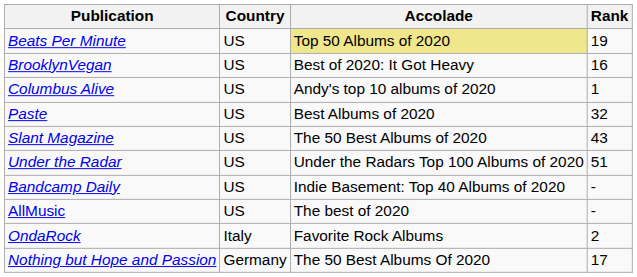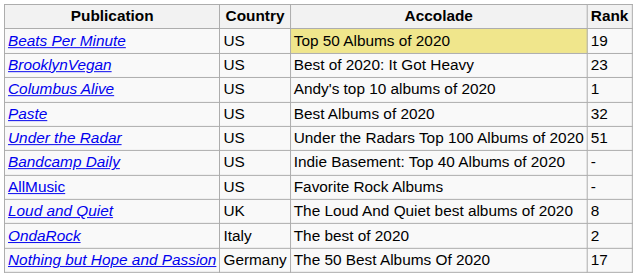 <table class="wikitable sortable">
 <tr>
 <th>Publication</th>
 <th>Country</th>
 <th>Accolade</th>
 <th>Rank</th>
 </tr>
 <tr>
 <td><a href='#'><em>Beats Per Minute</em></a></td>
 <td>US</td>
 <td style="background: khaki;">Top 50 Albums of 2020</td>
 <td>19</td>
 </tr>
 <tr>
 <td><em><a href='#'>BrooklynVegan</a></em></td>
 <td>US</td>
 <td>Best of 2020: It Got Heavy</td>
-<td>16</td>
+<td>23</td>
 </tr>
 <tr>
 <td><em><a href='#'>Columbus Alive</a></em></td>
 <td>US</td>
 <td>Andy's top 10 albums of 2020</td>
 <td>1</td>
 </tr>
 <tr>
 <td><a href='#'><em>Paste</em></a></td>
 <td>US</td>
 <td>Best Albums of 2020</td>
 <td>32</td>
-</tr>
-<tr>
-<td><em><a href='#'>Slant Magazine</a></em></td>
-<td>US</td>
-<td>The 50 Best Albums of 2020</td>
-<td>43</td>
 </tr>
 <tr>
 <td><a href='#'><em>Under the Radar</em></a></td>
 <td>US</td>
 <td>Under the Radars Top 100 Albums of 2020</td>
 <td>51</td>
 </tr>
 <tr>
 <td><em><a href='#'>Bandcamp Daily</a></em></td>
 <td>US</td>
 <td>Indie Basement: Top 40 Albums of 2020</td>
 <td>-</td>
 </tr>
 <tr>
 <td><a href='#'>AllMusic</a></td>
 <td>US</td>
-<td>The best of 2020</td>
+<td>Favorite Rock Albums</td>
 <td>-</td>
+</tr>
+<tr>
+<td><em><a href='#'>Loud and Quiet</a></em></td>
+<td>UK</td>
+<td>The Loud And Quiet best albums of 2020</td>
+<td>8</td>
 </tr>
 <tr>
 <td><em><a href='#'>OndaRock</a></em></td>
 <td>Italy</td>
-<td>Favorite Rock Albums</td>
+<td>The best of 2020</td>
 <td>2</td>
 </tr>
 <tr>
 <td><em><a href='#'>Nothing but Hope and Passion</a></em></td>
 <td>Germany</td>
 <td>The 50 Best Albums Of 2020</td>
 <td>17</td>
 </tr>
 </table>
